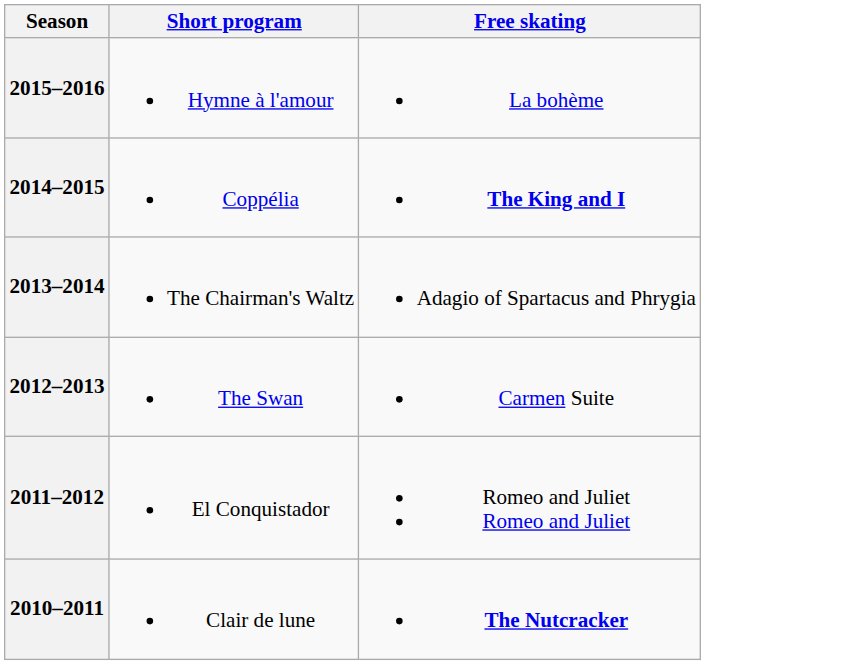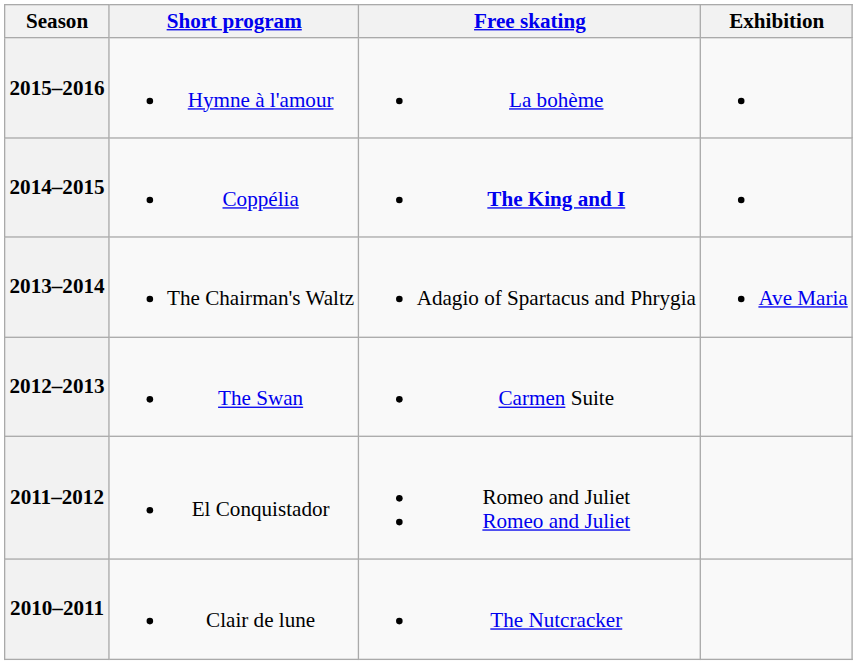 <table class=wikitable style=text-align:center>
 <tr>
 <th>Season</th>
 <th><a href='#'>Short program</a></th>
 <th><a href='#'>Free skating</a></th>
+<th>Exhibition</th>
 </tr>
 <tr>
 <th>2015–2016<br></th>
 <td><br><ul><li><a href='#'>Hymne à l'amour</a> <br></li></ul></td>
 <td><br><ul><li><a href='#'>La bohème</a> <br></li></ul></td>
+<td><br><ul><li></li></ul></td>
 </tr>
 <tr>
 <th>2014–2015<br></th>
 <td><br><ul><li><a href='#'>Coppélia</a> <br></li></ul></td>
 <td><strong><br><ul><li><a href='#'>The King and I</a> <br></li></ul></strong></td>
+<td><br><ul><li></li></ul></td>
 </tr>
 <tr>
 <th>2013–2014<br></th>
 <td><br><ul><li>The Chairman's Waltz <br></li></ul></td>
 <td><br><ul><li>Adagio of Spartacus and Phrygia <br></li></ul></td>
+<td><br><ul><li><a href='#'>Ave Maria</a> <br></li></ul></td>
 </tr>
 <tr>
 <th>2012–2013<br></th>
 <td><br><ul><li><a href='#'>The Swan</a> <br></li></ul></td>
 <td><br><ul><li><a href='#'>Carmen</a> Suite <br></li></ul></td>
+<td></td>
 </tr>
 <tr>
 <th>2011–2012<br></th>
 <td><br><ul><li>El Conquistador <br></li></ul></td>
 <td><br><ul><li>Romeo and Juliet <br></li><li><a href='#'>Romeo and Juliet</a> <br></li></ul></td>
+<td></td>
 </tr>
 <tr>
 <th>2010–2011<br></th>
 <td><br><ul><li>Clair de lune <br></li></ul></td>
-<td><strong><br><ul><li><a href='#'>The Nutcracker</a> <br></li></ul></strong></td>
+<td><br><ul><li><a href='#'>The Nutcracker</a> <br></li></ul></td>
+<td></td>
 </tr>
 </table>
